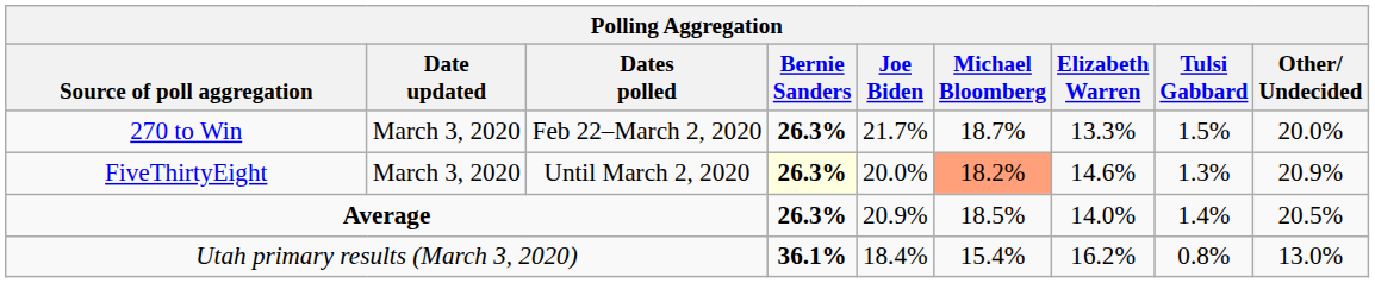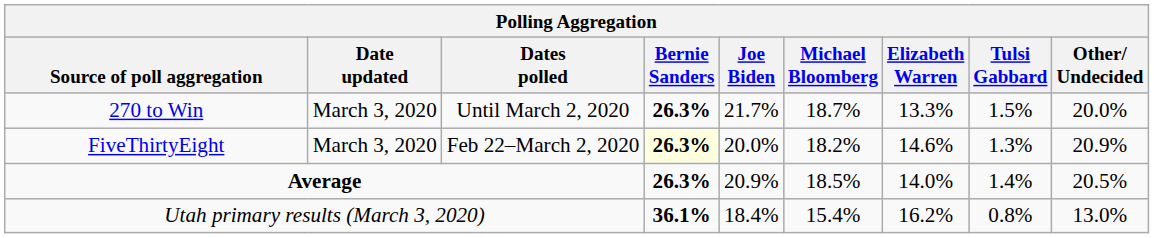 <table class="wikitable" style="font-size:90%;text-align:center;">
 <tr style="vertical-align:bottom; font-size:90%;">
 <th colspan= 10>Polling Aggregation</th>
 </tr>
 <tr style="vertical-align:bottom; font-size:90%;">
 <th style="width:200px;">Source of poll aggregation</th>
 <th>Date<br>updated</th>
 <th>Dates<br>polled</th>
 <th><a href='#'>Bernie<br>Sanders</a></th>
 <th><a href='#'>Joe<br>Biden</a></th>
 <th><a href='#'>Michael<br>Bloomberg</a></th>
 <th><a href='#'>Elizabeth<br>Warren</a></th>
 <th><a href='#'>Tulsi<br>Gabbard</a></th>
 <th>Other/<br>Undecided</th>
 </tr>
 <tr>
 <td><a href='#'>270 to Win</a></td>
 <td>March 3, 2020</td>
-<td>Feb 22–March 2, 2020</td>
+<td>Until March 2, 2020</td>
 <td><strong>26.3%</strong></td>
 <td>21.7%</td>
 <td>18.7%</td>
 <td>13.3%</td>
 <td>1.5%</td>
 <td>20.0%</td>
 </tr>
 <tr>
 <td><a href='#'>FiveThirtyEight</a></td>
 <td>March 3, 2020</td>
-<td>Until March 2, 2020</td>
+<td>Feb 22–March 2, 2020</td>
 <td style="background: lightyellow;"><strong>26.3%</strong></td>
 <td>20.0%</td>
-<td style="background: lightsalmon;">18.2%</td>
+<td>18.2%</td>
 <td>14.6%</td>
 <td>1.3%</td>
 <td>20.9%</td>
 </tr>
 <tr>
 <td colspan=3><strong>Average</strong></td>
 <td><strong>26.3%</strong></td>
 <td>20.9%</td>
 <td>18.5%</td>
 <td>14.0%</td>
 <td>1.4%</td>
 <td>20.5%</td>
 </tr>
 <tr>
 <td colspan=3><em>Utah primary results (March 3, 2020)</em></td>
 <td><strong>36.1%</strong></td>
 <td>18.4%</td>
 <td>15.4%</td>
 <td>16.2%</td>
 <td>0.8%</td>
 <td>13.0%</td>
 </tr>
 </table>
